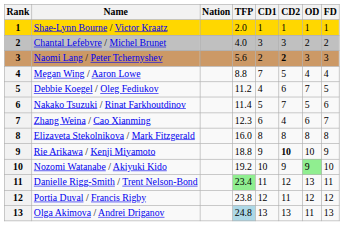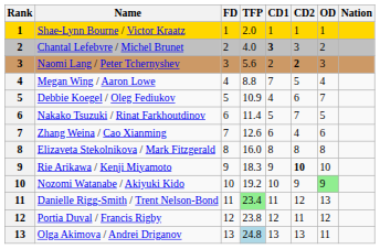 <table class="wikitable">
 <tr>
 <th>Rank</th>
 <th>Name</th>
-<th>Nation</th>
+<th>FD</th>
 <th>TFP</th>
 <th>CD1</th>
 <th>CD2</th>
 <th>OD</th>
-<th>FD</th>
+<th>Nation</th>
 </tr>
 <tr bgcolor="gold">
 <td align="center"><strong>1</strong></td>
 <td><a href='#'>Shae-Lynn Bourne</a> / <a href='#'>Victor Kraatz</a></td>
-<td></td>
+<td>1</td>
 <td>2.0</td>
 <td>1</td>
 <td>1</td>
 <td>1</td>
-<td>1</td>
+<td></td>
 </tr>
 <tr bgcolor="silver">
 <td align="center"><strong>2</strong></td>
 <td><a href='#'>Chantal Lefebvre</a> / <a href='#'>Michel Brunet</a></td>
-<td></td>
+<td>2</td>
 <td>4.0</td>
-<td>3</td>
+<td><strong>3</strong></td>
 <td>3</td>
 <td>2</td>
-<td>2</td>
+<td></td>
 </tr>
 <tr bgcolor="cc9966">
 <td align="center"><strong>3</strong></td>
 <td><a href='#'>Naomi Lang</a> / <a href='#'>Peter Tchernyshev</a></td>
-<td></td>
+<td>3</td>
 <td>5.6</td>
 <td>2</td>
 <td><strong>2</strong></td>
 <td>3</td>
-<td>3</td>
+<td></td>
 </tr>
 <tr>
 <th>4</th>
 <td><a href='#'>Megan Wing</a> / <a href='#'>Aaron Lowe</a></td>
-<td></td>
+<td>4</td>
 <td>8.8</td>
 <td>7</td>
 <td>5</td>
 <td>4</td>
-<td>4</td>
+<td></td>
 </tr>
 <tr>
 <th>5</th>
 <td><a href='#'>Debbie Koegel</a> / <a href='#'>Oleg Fediukov</a></td>
-<td></td>
-<td>11.2</td>
+<td>5</td>
+<td>10.9</td>
 <td>4</td>
 <td>6</td>
 <td>7</td>
-<td>5</td>
+<td></td>
 </tr>
 <tr>
 <th>6</th>
 <td><a href='#'>Nakako Tsuzuki</a> / <a href='#'>Rinat Farkhoutdinov</a></td>
-<td></td>
+<td>6</td>
 <td>11.4</td>
 <td>5</td>
 <td>7</td>
 <td>5</td>
-<td>6</td>
+<td></td>
 </tr>
 <tr>
 <th>7</th>
 <td><a href='#'>Zhang Weina</a> / <a href='#'>Cao Xianming</a></td>
-<td></td>
-<td>12.3</td>
+<td>7</td>
+<td>12.6</td>
 <td>6</td>
 <td>4</td>
 <td>6</td>
-<td>7</td>
+<td></td>
 </tr>
 <tr>
 <th>8</th>
 <td><a href='#'>Elizaveta Stekolnikova</a> / <a href='#'>Mark Fitzgerald</a></td>
-<td></td>
+<td>8</td>
 <td>16.0</td>
 <td>8</td>
 <td>8</td>
 <td>8</td>
-<td>8</td>
+<td></td>
 </tr>
 <tr>
 <th>9</th>
 <td><a href='#'>Rie Arikawa</a> / <a href='#'>Kenji Miyamoto</a></td>
-<td></td>
-<td>18.8</td>
+<td>9</td>
+<td>18.3</td>
 <td>9</td>
 <td><strong>10</strong></td>
 <td>10</td>
-<td>9</td>
+<td></td>
 </tr>
 <tr>
 <th>10</th>
 <td><a href='#'>Nozomi Watanabe</a> / <a href='#'>Akiyuki Kido</a></td>
-<td></td>
+<td>10</td>
 <td>19.2</td>
 <td>10</td>
 <td>9</td>
 <td style="background: lightgreen;">9</td>
-<td>10</td>
+<td></td>
 </tr>
 <tr>
 <th>11</th>
 <td><a href='#'>Danielle Rigg-Smith</a> / <a href='#'>Trent Nelson-Bond</a></td>
-<td></td>
+<td>11</td>
 <td style="background: lightgreen;">23.4</td>
 <td>11</td>
 <td>12</td>
 <td>13</td>
-<td>11</td>
+<td></td>
 </tr>
 <tr>
 <th>12</th>
 <td><a href='#'>Portia Duval</a> / <a href='#'>Francis Rigby</a></td>
-<td></td>
+<td>12</td>
 <td>23.8</td>
 <td>12</td>
 <td>11</td>
 <td>12</td>
-<td>12</td>
+<td></td>
 </tr>
 <tr>
 <th>13</th>
 <td><a href='#'>Olga Akimova</a> / <a href='#'>Andrei Driganov</a></td>
-<td></td>
+<td>13</td>
 <td style="background: lightblue;">24.8</td>
 <td>13</td>
 <td>13</td>
 <td>11</td>
-<td>13</td>
+<td></td>
 </tr>
 </table>
